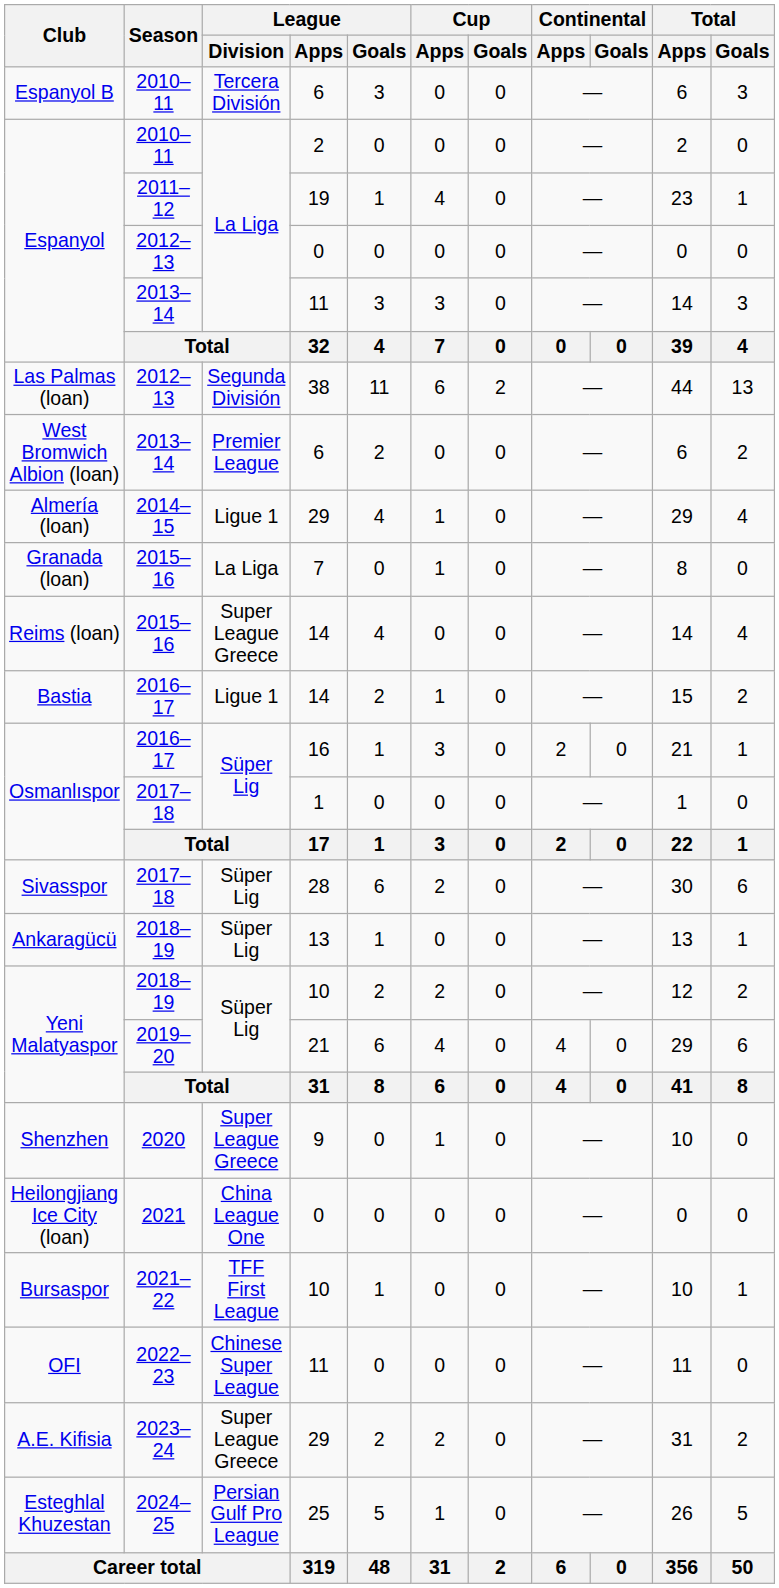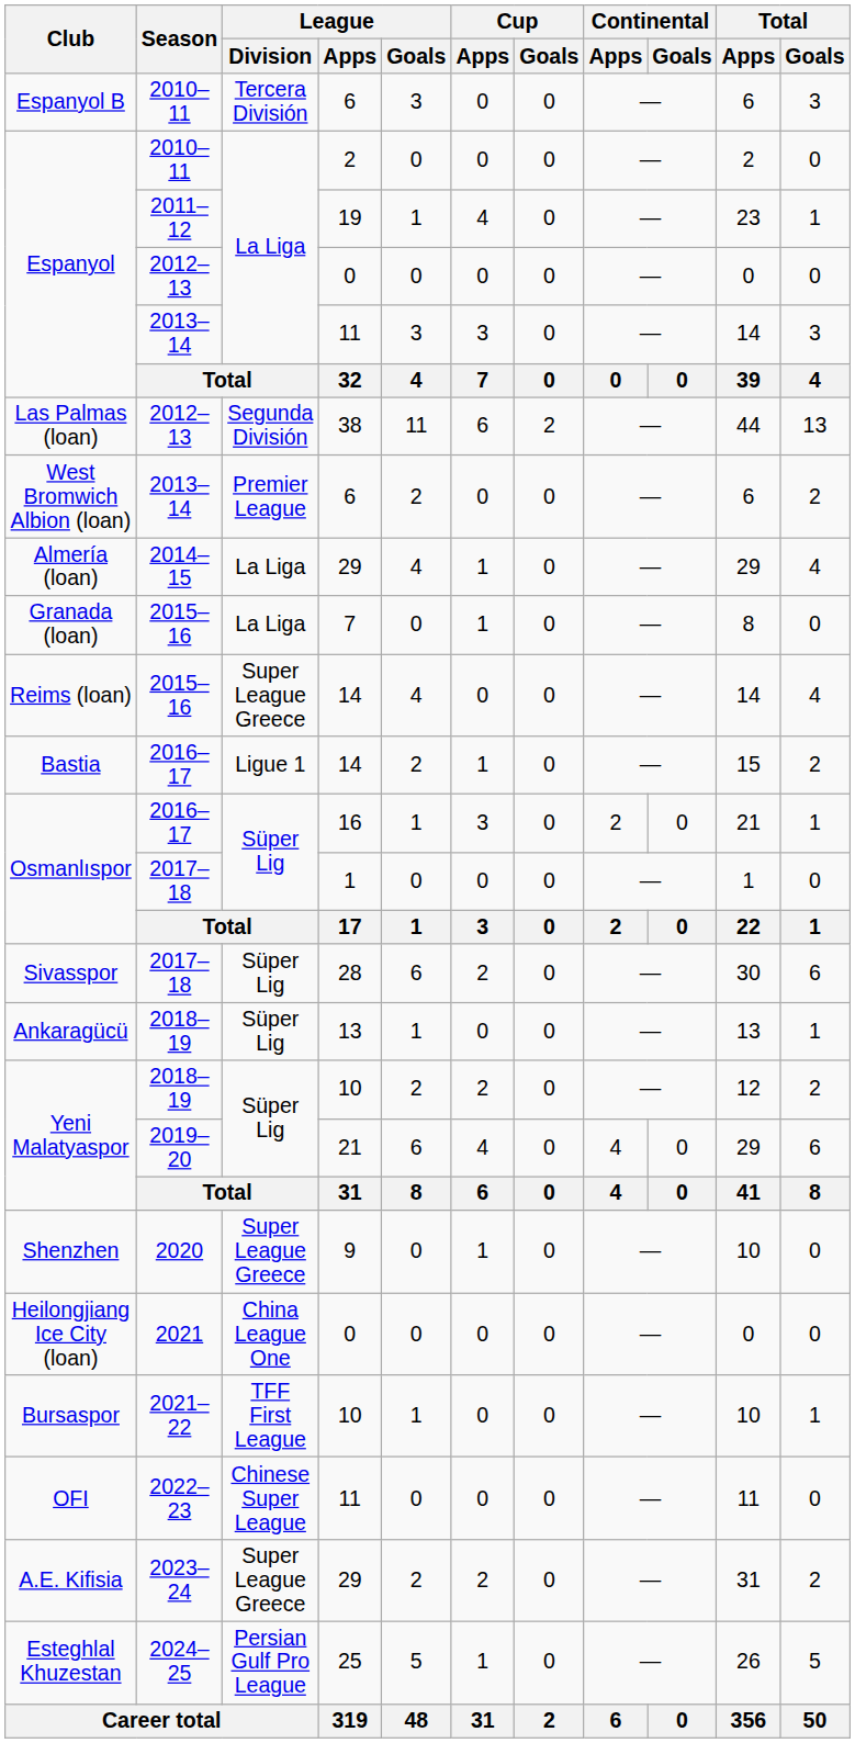 <table class="wikitable" style="text-align:center">
 <tr>
 <th rowspan="2">Club</th>
 <th rowspan="2">Season</th>
 <th colspan="3">League</th>
 <th colspan="2">Cup</th>
 <th colspan="2">Continental</th>
 <th colspan="2">Total</th>
 </tr>
 <tr>
 <th>Division</th>
 <th>Apps</th>
 <th>Goals</th>
 <th>Apps</th>
 <th>Goals</th>
 <th>Apps</th>
 <th>Goals</th>
 <th>Apps</th>
 <th>Goals</th>
 </tr>
 <tr>
 <td><a href='#'>Espanyol B</a></td>
 <td><a href='#'>2010–11</a></td>
 <td><a href='#'>Tercera División</a></td>
 <td>6</td>
 <td>3</td>
 <td>0</td>
 <td>0</td>
 <td colspan="2">—</td>
 <td>6</td>
 <td>3</td>
 </tr>
 <tr>
 <td rowspan="5"><a href='#'>Espanyol</a></td>
 <td><a href='#'>2010–11</a></td>
 <td rowspan="4"><a href='#'>La Liga</a></td>
 <td>2</td>
 <td>0</td>
 <td>0</td>
 <td>0</td>
 <td colspan="2">—</td>
 <td>2</td>
 <td>0</td>
 </tr>
 <tr>
 <td><a href='#'>2011–12</a></td>
 <td>19</td>
 <td>1</td>
 <td>4</td>
 <td>0</td>
 <td colspan="2">—</td>
 <td>23</td>
 <td>1</td>
 </tr>
 <tr>
 <td><a href='#'>2012–13</a></td>
 <td>0</td>
 <td>0</td>
 <td>0</td>
 <td>0</td>
 <td colspan="2">—</td>
 <td>0</td>
 <td>0</td>
 </tr>
 <tr>
 <td><a href='#'>2013–14</a></td>
 <td>11</td>
 <td>3</td>
 <td>3</td>
 <td>0</td>
 <td colspan="2">—</td>
 <td>14</td>
 <td>3</td>
 </tr>
 <tr>
 <th colspan="2">Total</th>
 <th>32</th>
 <th>4</th>
 <th>7</th>
 <th>0</th>
 <th>0</th>
 <th>0</th>
 <th>39</th>
 <th>4</th>
 </tr>
 <tr>
 <td><a href='#'>Las Palmas</a> (loan)</td>
 <td><a href='#'>2012–13</a></td>
 <td><a href='#'>Segunda División</a></td>
 <td>38</td>
 <td>11</td>
 <td>6</td>
 <td>2</td>
 <td colspan="2">—</td>
 <td>44</td>
 <td>13</td>
 </tr>
 <tr>
 <td><a href='#'>West Bromwich Albion</a> (loan)</td>
 <td><a href='#'>2013–14</a></td>
 <td><a href='#'>Premier League</a></td>
 <td>6</td>
 <td>2</td>
 <td>0</td>
 <td>0</td>
 <td colspan="2">—</td>
 <td>6</td>
 <td>2</td>
 </tr>
 <tr>
 <td><a href='#'>Almería</a> (loan)</td>
 <td><a href='#'>2014–15</a></td>
-<td>Ligue 1</td>
+<td>La Liga</td>
 <td>29</td>
 <td>4</td>
 <td>1</td>
 <td>0</td>
 <td colspan="2">—</td>
 <td>29</td>
 <td>4</td>
 </tr>
 <tr>
 <td><a href='#'>Granada</a> (loan)</td>
 <td><a href='#'>2015–16</a></td>
 <td>La Liga</td>
 <td>7</td>
 <td>0</td>
 <td>1</td>
 <td>0</td>
 <td colspan="2">—</td>
 <td>8</td>
 <td>0</td>
 </tr>
 <tr>
 <td><a href='#'>Reims</a> (loan)</td>
 <td><a href='#'>2015–16</a></td>
 <td>Super League Greece</td>
 <td>14</td>
 <td>4</td>
 <td>0</td>
 <td>0</td>
 <td colspan="2">—</td>
 <td>14</td>
 <td>4</td>
 </tr>
 <tr>
 <td><a href='#'>Bastia</a></td>
 <td><a href='#'>2016–17</a></td>
 <td>Ligue 1</td>
 <td>14</td>
 <td>2</td>
 <td>1</td>
 <td>0</td>
 <td colspan="2">—</td>
 <td>15</td>
 <td>2</td>
 </tr>
 <tr>
 <td rowspan="3"><a href='#'>Osmanlıspor</a></td>
 <td><a href='#'>2016–17</a></td>
 <td rowspan="2"><a href='#'>Süper Lig</a></td>
 <td>16</td>
 <td>1</td>
 <td>3</td>
 <td>0</td>
 <td>2</td>
 <td>0</td>
 <td>21</td>
 <td>1</td>
 </tr>
 <tr>
 <td><a href='#'>2017–18</a></td>
 <td>1</td>
 <td>0</td>
 <td>0</td>
 <td>0</td>
 <td colspan="2">—</td>
 <td>1</td>
 <td>0</td>
 </tr>
 <tr>
 <th colspan="2">Total</th>
 <th>17</th>
 <th>1</th>
 <th>3</th>
 <th>0</th>
 <th>2</th>
 <th>0</th>
 <th>22</th>
 <th>1</th>
 </tr>
 <tr>
 <td><a href='#'>Sivasspor</a></td>
 <td><a href='#'>2017–18</a></td>
 <td>Süper Lig</td>
 <td>28</td>
 <td>6</td>
 <td>2</td>
 <td>0</td>
 <td colspan="2">—</td>
 <td>30</td>
 <td>6</td>
 </tr>
 <tr>
 <td><a href='#'>Ankaragücü</a></td>
 <td><a href='#'>2018–19</a></td>
 <td>Süper Lig</td>
 <td>13</td>
 <td>1</td>
 <td>0</td>
 <td>0</td>
 <td colspan="2">—</td>
 <td>13</td>
 <td>1</td>
 </tr>
 <tr>
 <td rowspan="3"><a href='#'>Yeni Malatyaspor</a></td>
 <td><a href='#'>2018–19</a></td>
 <td rowspan="2">Süper Lig</td>
 <td>10</td>
 <td>2</td>
 <td>2</td>
 <td>0</td>
 <td colspan="2">—</td>
 <td>12</td>
 <td>2</td>
 </tr>
 <tr>
 <td><a href='#'>2019–20</a></td>
 <td>21</td>
 <td>6</td>
 <td>4</td>
 <td>0</td>
 <td>4</td>
 <td>0</td>
 <td>29</td>
 <td>6</td>
 </tr>
 <tr>
 <th colspan="2">Total</th>
 <th>31</th>
 <th>8</th>
 <th>6</th>
 <th>0</th>
 <th>4</th>
 <th>0</th>
 <th>41</th>
 <th>8</th>
 </tr>
 <tr>
 <td><a href='#'>Shenzhen</a></td>
 <td><a href='#'>2020</a></td>
 <td><a href='#'>Super League Greece</a></td>
 <td>9</td>
 <td>0</td>
 <td>1</td>
 <td>0</td>
 <td colspan="2">—</td>
 <td>10</td>
 <td>0</td>
 </tr>
 <tr>
 <td><a href='#'>Heilongjiang Ice City</a> (loan)</td>
 <td><a href='#'>2021</a></td>
 <td><a href='#'>China League One</a></td>
 <td>0</td>
 <td>0</td>
 <td>0</td>
 <td>0</td>
 <td colspan="2">—</td>
 <td>0</td>
 <td>0</td>
 </tr>
 <tr>
 <td><a href='#'>Bursaspor</a></td>
 <td><a href='#'>2021–22</a></td>
 <td><a href='#'>TFF First League</a></td>
 <td>10</td>
 <td>1</td>
 <td>0</td>
 <td>0</td>
 <td colspan="2">—</td>
 <td>10</td>
 <td>1</td>
 </tr>
 <tr>
 <td><a href='#'>OFI</a></td>
 <td><a href='#'>2022–23</a></td>
 <td><a href='#'>Chinese Super League</a></td>
 <td>11</td>
 <td>0</td>
 <td>0</td>
 <td>0</td>
 <td colspan="2">—</td>
 <td>11</td>
 <td>0</td>
 </tr>
 <tr>
 <td><a href='#'>A.E. Kifisia</a></td>
 <td><a href='#'>2023–24</a></td>
 <td>Super League Greece</td>
 <td>29</td>
 <td>2</td>
 <td>2</td>
 <td>0</td>
 <td colspan="2">—</td>
 <td>31</td>
 <td>2</td>
 </tr>
 <tr>
 <td><a href='#'>Esteghlal Khuzestan</a></td>
 <td><a href='#'>2024–25</a></td>
 <td><a href='#'>Persian Gulf Pro League</a></td>
 <td>25</td>
 <td>5</td>
 <td>1</td>
 <td>0</td>
 <td colspan="2">—</td>
 <td>26</td>
 <td>5</td>
 </tr>
 <tr>
 <th colspan="3">Career total</th>
 <th>319</th>
 <th>48</th>
 <th>31</th>
 <th>2</th>
 <th>6</th>
 <th>0</th>
 <th>356</th>
 <th>50</th>
 </tr>
 </table>
